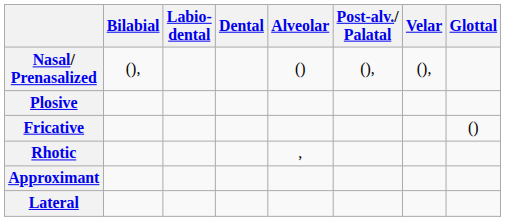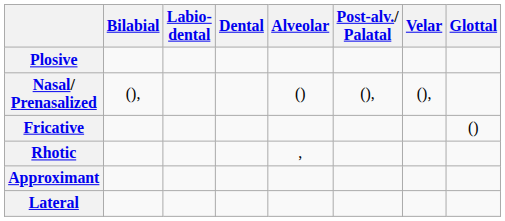 <table class="wikitable" style="text-align:center;">
 <tr>
 <th></th>
 <th><a href='#'>Bilabial</a></th>
 <th><a href='#'>Labio-<br>dental</a></th>
 <th><a href='#'>Dental</a></th>
 <th><a href='#'>Alveolar</a></th>
 <th><a href='#'>Post-alv.</a>/<br><a href='#'>Palatal</a></th>
 <th><a href='#'>Velar</a></th>
 <th><a href='#'>Glottal</a></th>
 </tr>
 <tr>
+<th><a href='#'>Plosive</a></th>
+<td></td>
+<td></td>
+<td></td>
+<td></td>
+<td></td>
+<td> </td>
+<td></td>
+</tr>
+<tr>
 <th><a href='#'>Nasal</a>/<br><a href='#'>Prenasalized</a></th>
 <td>(), </td>
 <td></td>
 <td></td>
 <td>()</td>
 <td>(), </td>
 <td>(), </td>
-<td></td>
-</tr>
-<tr>
-<th><a href='#'>Plosive</a></th>
-<td></td>
-<td></td>
-<td></td>
-<td></td>
-<td></td>
-<td> </td>
 <td></td>
 </tr>
 <tr>
 <th><a href='#'>Fricative</a></th>
 <td></td>
 <td></td>
 <td></td>
 <td></td>
 <td></td>
 <td></td>
 <td>()</td>
 </tr>
 <tr>
 <th><a href='#'>Rhotic</a></th>
 <td></td>
 <td></td>
 <td></td>
 <td>, </td>
 <td></td>
 <td></td>
 <td></td>
 </tr>
 <tr>
 <th><a href='#'>Approximant</a></th>
 <td></td>
 <td></td>
 <td></td>
 <td></td>
 <td></td>
 <td></td>
 <td></td>
 </tr>
 <tr>
 <th><a href='#'>Lateral</a></th>
 <td></td>
 <td></td>
 <td></td>
 <td></td>
 <td></td>
 <td></td>
 <td></td>
 </tr>
 </table>
